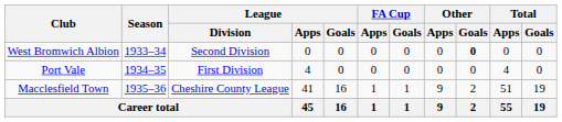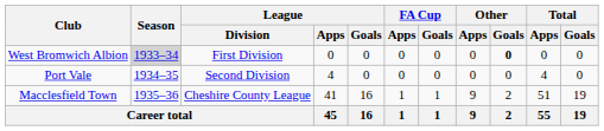 <table class="wikitable" style="text-align:center">
 <tr>
 <th rowspan="2">Club</th>
 <th rowspan="2">Season</th>
 <th colspan="3">League</th>
 <th colspan="2"><a href='#'>FA Cup</a></th>
 <th colspan="2">Other</th>
 <th colspan="2">Total</th>
 </tr>
 <tr>
 <th>Division</th>
 <th>Apps</th>
 <th>Goals</th>
 <th>Apps</th>
 <th>Goals</th>
 <th>Apps</th>
 <th>Goals</th>
 <th>Apps</th>
 <th>Goals</th>
 </tr>
 <tr>
 <td><a href='#'>West Bromwich Albion</a></td>
-<td><a href='#'>1933–34</a></td>
-<td><a href='#'>Second Division</a></td>
+<td style="background: lightgrey;"><a href='#'>1933–34</a></td>
+<td><a href='#'>First Division</a></td>
 <td>0</td>
 <td>0</td>
 <td>0</td>
 <td>0</td>
 <td>0</td>
 <td><strong>0</strong></td>
 <td>0</td>
 <td>0</td>
 </tr>
 <tr>
 <td><a href='#'>Port Vale</a></td>
 <td><a href='#'>1934–35</a></td>
-<td><a href='#'>First Division</a></td>
+<td><a href='#'>Second Division</a></td>
 <td>4</td>
 <td>0</td>
 <td>0</td>
 <td>0</td>
 <td>0</td>
 <td>0</td>
 <td>4</td>
 <td>0</td>
 </tr>
 <tr>
 <td><a href='#'>Macclesfield Town</a></td>
 <td><a href='#'>1935–36</a></td>
 <td><a href='#'>Cheshire County League</a></td>
 <td>41</td>
 <td>16</td>
 <td>1</td>
 <td>1</td>
 <td>9</td>
 <td>2</td>
 <td>51</td>
 <td>19</td>
 </tr>
 <tr>
 <th colspan="3">Career total</th>
 <th>45</th>
 <th>16</th>
 <th>1</th>
 <th>1</th>
 <th>9</th>
 <th>2</th>
 <th>55</th>
 <th>19</th>
 </tr>
 </table>
